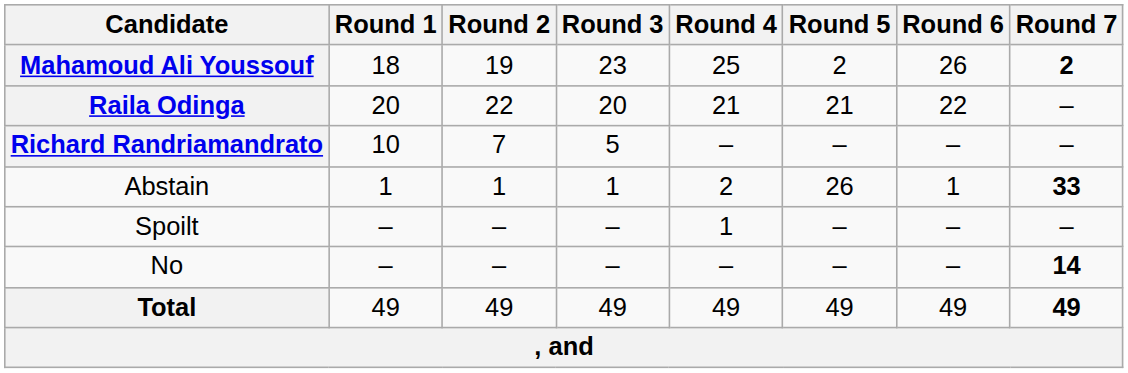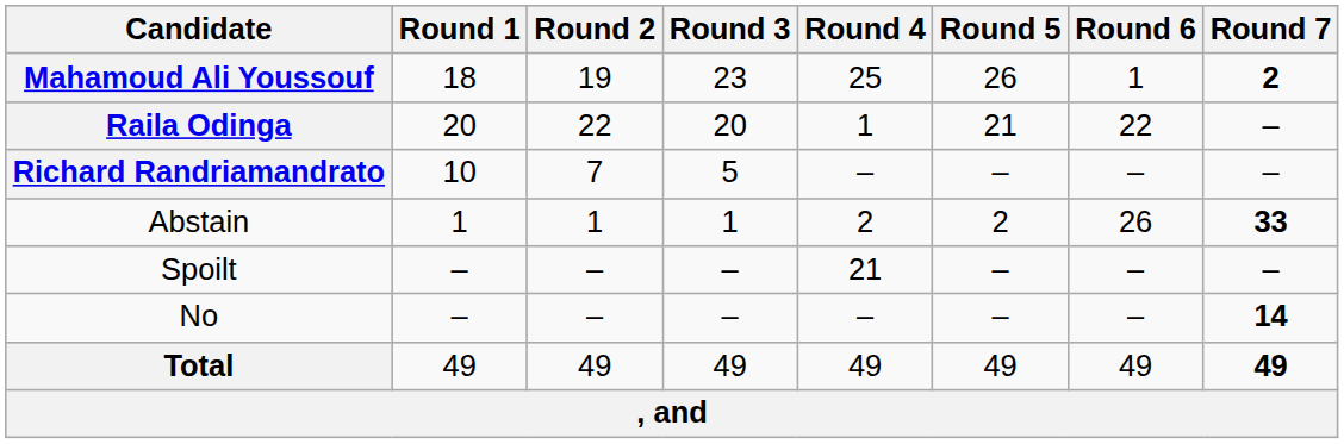 <table class=wikitable style="text-align: center;">
 <tr>
 <th>Candidate</th>
 <th>Round 1</th>
 <th>Round 2</th>
 <th>Round 3</th>
 <th>Round 4</th>
 <th>Round 5</th>
 <th>Round 6</th>
 <th>Round 7</th>
 </tr>
 <tr>
 <th><a href='#'>Mahamoud Ali Youssouf</a></th>
 <td>18</td>
 <td>19</td>
 <td>23</td>
 <td>25</td>
-<td>2</td>
 <td>26</td>
+<td>1</td>
 <td><strong>2</strong></td>
 </tr>
 <tr>
 <th><a href='#'>Raila Odinga</a></th>
 <td>20</td>
 <td>22</td>
 <td>20</td>
-<td>21</td>
+<td>1</td>
 <td>21</td>
 <td>22</td>
 <td>–</td>
 </tr>
 <tr>
 <th><a href='#'>Richard Randriamandrato</a></th>
 <td>10</td>
 <td>7</td>
 <td>5</td>
 <td>–</td>
 <td>–</td>
 <td>–</td>
 <td>–</td>
 </tr>
 <tr>
 <td>Abstain</td>
 <td>1</td>
 <td>1</td>
 <td>1</td>
 <td>2</td>
+<td>2</td>
 <td>26</td>
-<td>1</td>
 <td><strong>33</strong></td>
 </tr>
 <tr>
 <td>Spoilt</td>
 <td>–</td>
 <td>–</td>
 <td>–</td>
-<td>1</td>
+<td>21</td>
 <td>–</td>
 <td>–</td>
 <td>–</td>
 </tr>
 <tr>
 <td>No</td>
 <td>–</td>
 <td>–</td>
 <td>–</td>
 <td>–</td>
 <td>–</td>
 <td>–</td>
 <td><strong>14</strong></td>
 </tr>
 <tr>
 <th>Total</th>
 <td>49</td>
 <td>49</td>
 <td>49</td>
 <td>49</td>
 <td>49</td>
 <td>49</td>
 <td><strong>49</strong></td>
 </tr>
 <tr>
 <th colspan="8">, and </th>
 </tr>
 </table>
